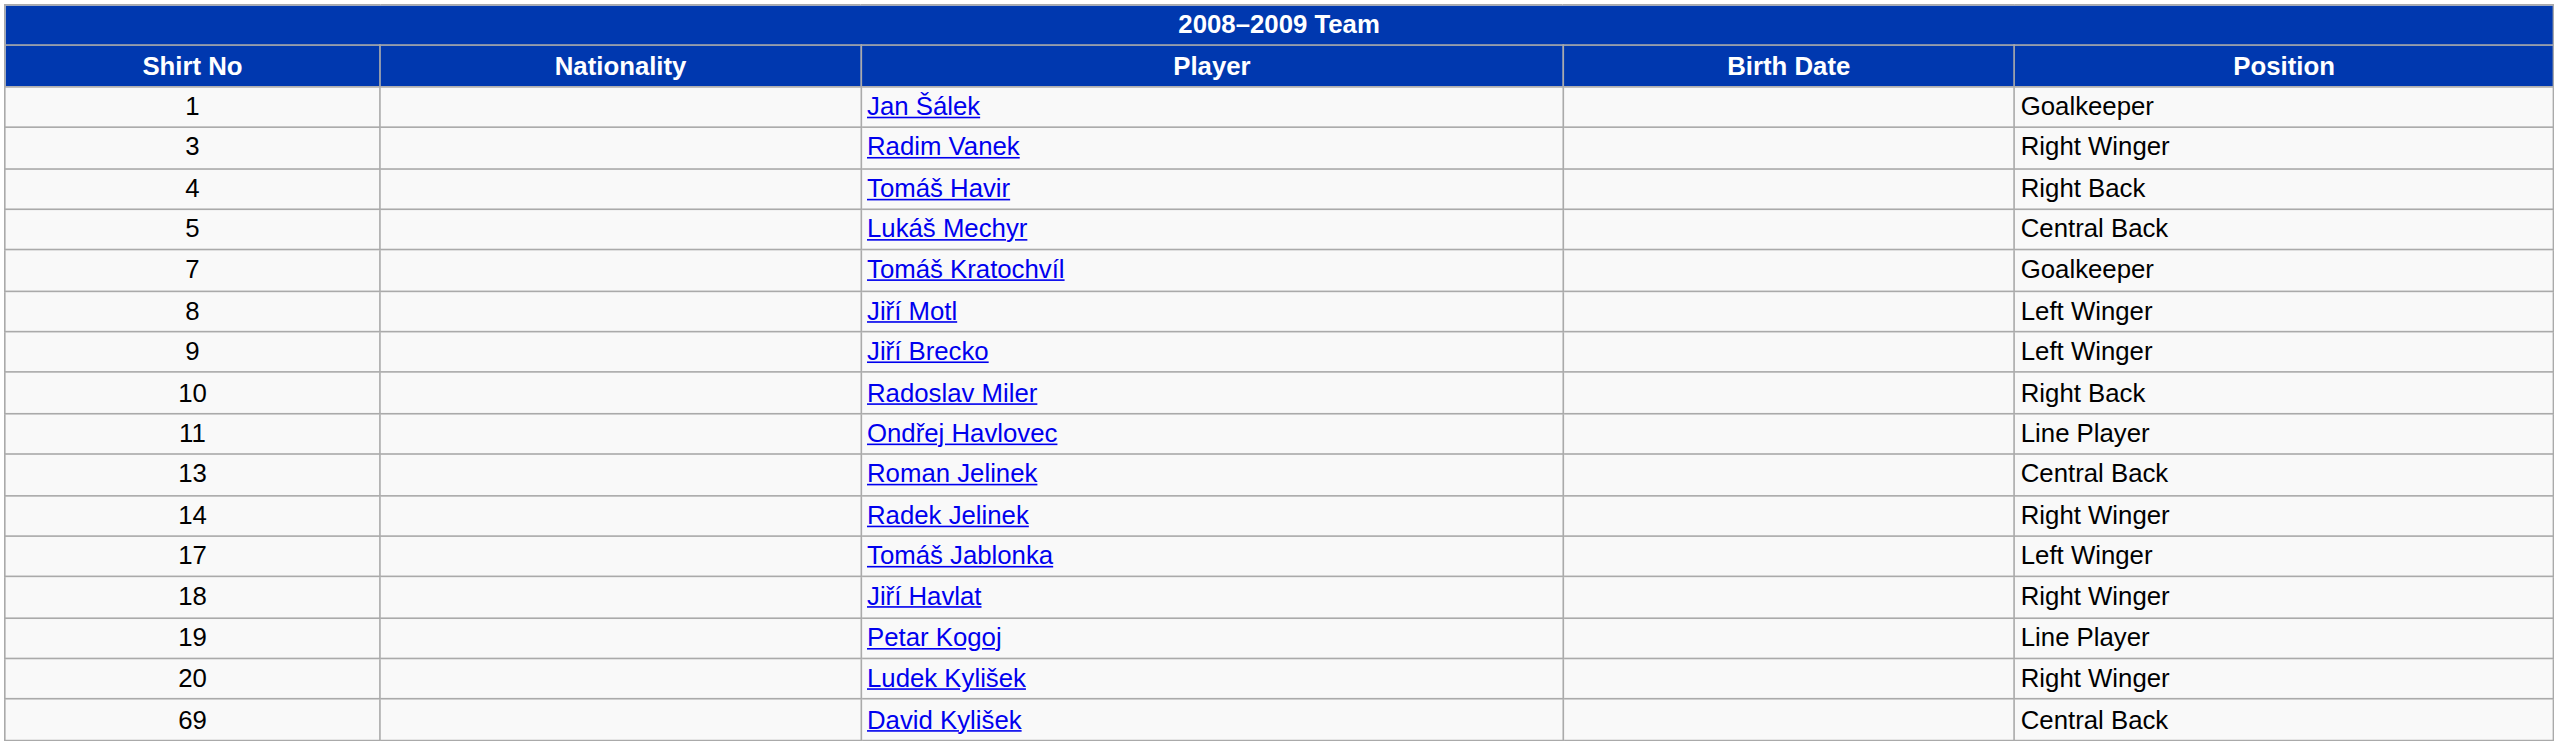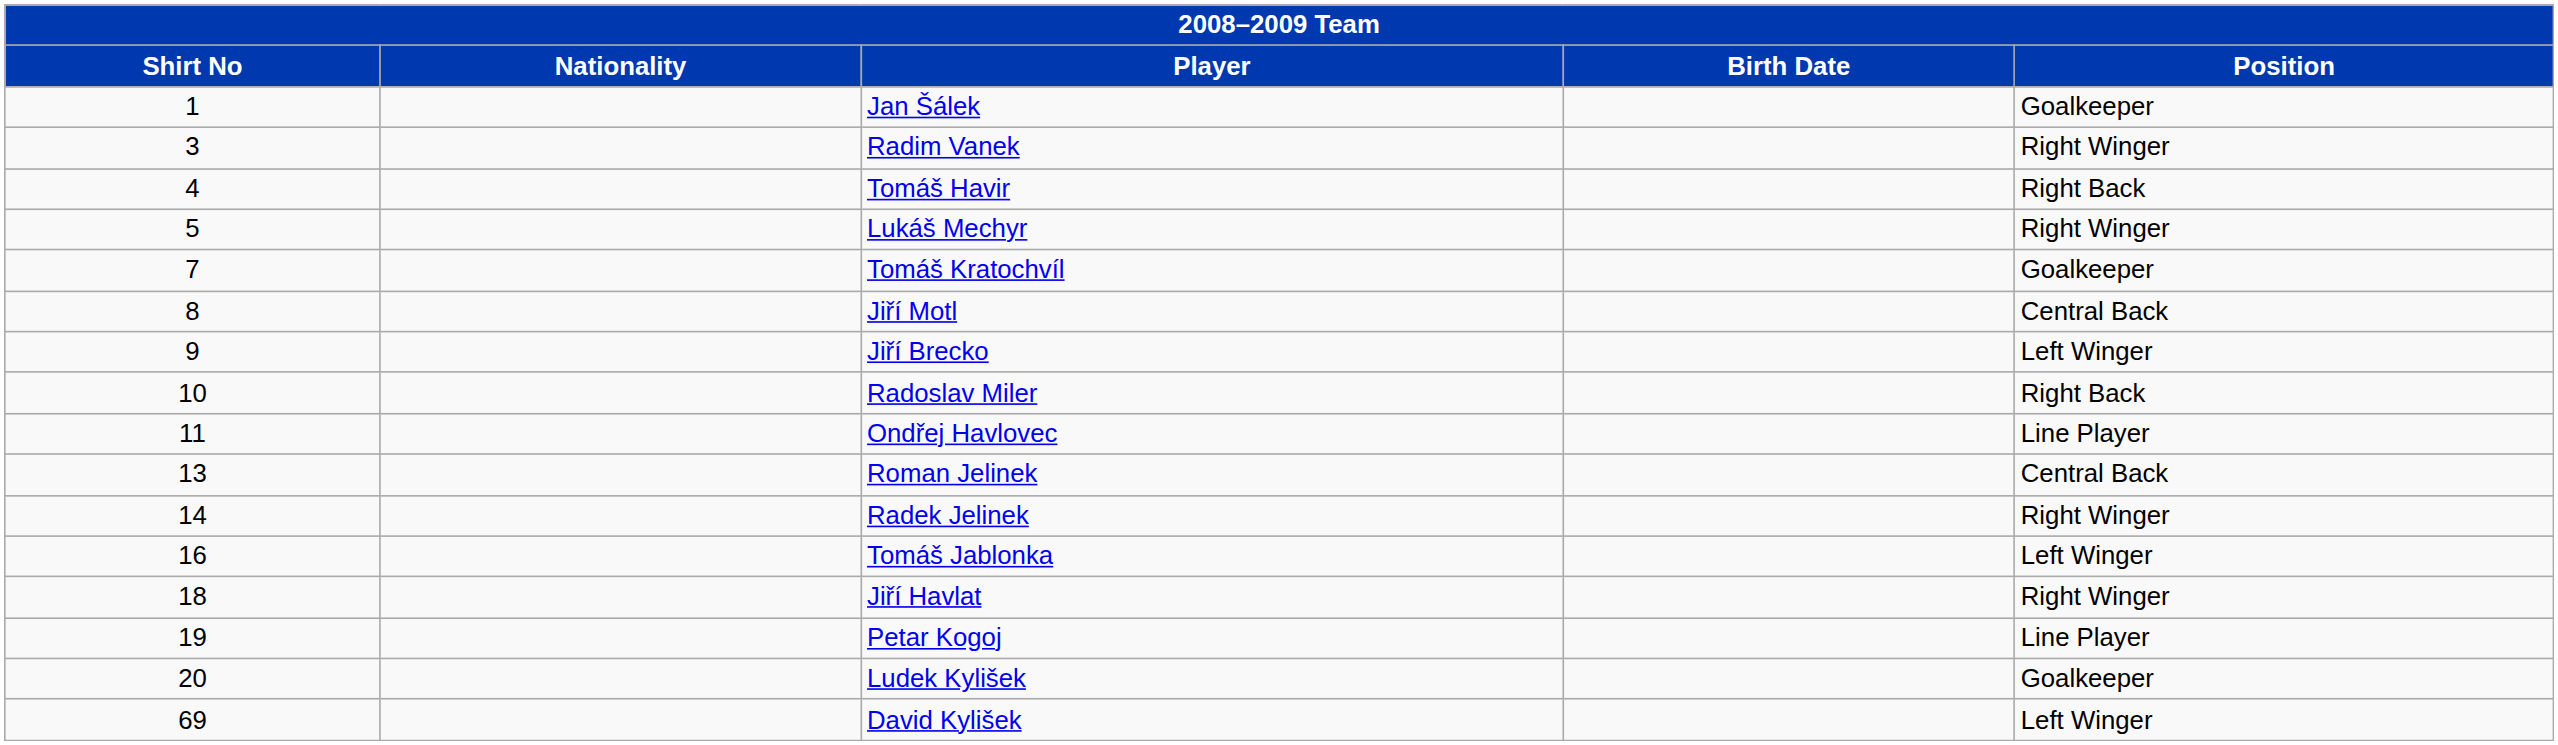 <table class="wikitable collapsible collapsed" style="width:100%">
 <tr>
 <th colspan=5 style="background-color:#0038af;color:#FFFFFF;text-align:center;"> <strong>2008–2009 Team</strong></th>
 </tr>
 <tr>
 <th style="color:#FFFFFF; background:#0038af">Shirt No</th>
 <th style="color:#FFFFFF; background:#0038af">Nationality</th>
 <th style="color:#FFFFFF; background:#0038af">Player</th>
 <th style="color:#FFFFFF; background:#0038af">Birth Date</th>
 <th style="color:#FFFFFF; background:#0038af">Position</th>
 </tr>
 <tr>
 <td align=center>1</td>
 <td></td>
 <td><a href='#'>Jan Šálek</a></td>
 <td></td>
 <td>Goalkeeper</td>
 </tr>
 <tr>
 <td align=center>3</td>
 <td></td>
 <td><a href='#'>Radim Vanek</a></td>
 <td></td>
 <td>Right Winger</td>
 </tr>
 <tr>
 <td align=center>4</td>
 <td></td>
 <td><a href='#'>Tomáš Havir</a></td>
 <td></td>
 <td>Right Back</td>
 </tr>
 <tr>
 <td align=center>5</td>
 <td></td>
 <td><a href='#'>Lukáš Mechyr</a></td>
 <td></td>
-<td>Central Back</td>
+<td>Right Winger</td>
 </tr>
 <tr>
 <td align=center>7</td>
 <td></td>
 <td><a href='#'>Tomáš Kratochvíl</a></td>
 <td></td>
 <td>Goalkeeper</td>
 </tr>
 <tr>
 <td align=center>8</td>
 <td></td>
 <td><a href='#'>Jiří Motl</a></td>
 <td></td>
-<td>Left Winger</td>
+<td>Central Back</td>
 </tr>
 <tr>
 <td align=center>9</td>
 <td></td>
 <td><a href='#'>Jiří Brecko</a></td>
 <td></td>
 <td>Left Winger</td>
 </tr>
 <tr>
 <td align=center>10</td>
 <td></td>
 <td><a href='#'>Radoslav Miler</a></td>
 <td></td>
 <td>Right Back</td>
 </tr>
 <tr>
 <td align=center>11</td>
 <td></td>
 <td><a href='#'>Ondřej Havlovec</a></td>
 <td></td>
 <td>Line Player</td>
 </tr>
 <tr>
 <td align=center>13</td>
 <td></td>
 <td><a href='#'>Roman Jelinek</a></td>
 <td></td>
 <td>Central Back</td>
 </tr>
 <tr>
 <td align=center>14</td>
 <td></td>
 <td><a href='#'>Radek Jelinek</a></td>
 <td></td>
 <td>Right Winger</td>
 </tr>
 <tr>
-<td align=center>17</td>
+<td align=center>16</td>
 <td></td>
 <td><a href='#'>Tomáš Jablonka</a></td>
 <td></td>
 <td>Left Winger</td>
 </tr>
 <tr>
 <td align=center>18</td>
 <td></td>
 <td><a href='#'>Jiří Havlat</a></td>
 <td></td>
 <td>Right Winger</td>
 </tr>
 <tr>
 <td align=center>19</td>
 <td></td>
 <td><a href='#'>Petar Kogoj</a></td>
 <td></td>
 <td>Line Player</td>
 </tr>
 <tr>
 <td align=center>20</td>
 <td></td>
 <td><a href='#'>Ludek Kylišek</a></td>
 <td></td>
-<td>Right Winger</td>
+<td>Goalkeeper</td>
 </tr>
 <tr>
 <td align=center>69</td>
 <td></td>
 <td><a href='#'>David Kylišek</a></td>
 <td></td>
-<td>Central Back</td>
+<td>Left Winger</td>
 </tr>
 </table>
